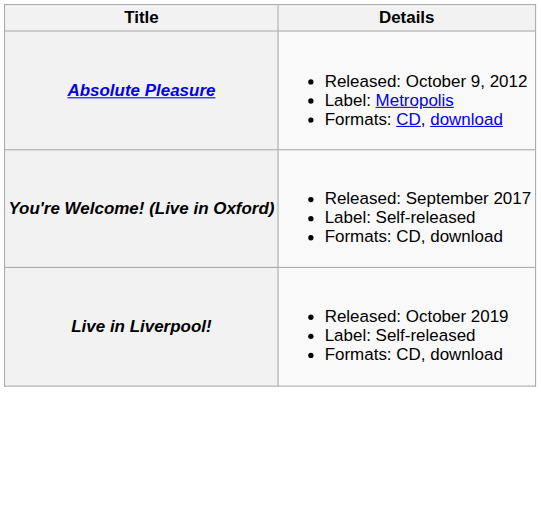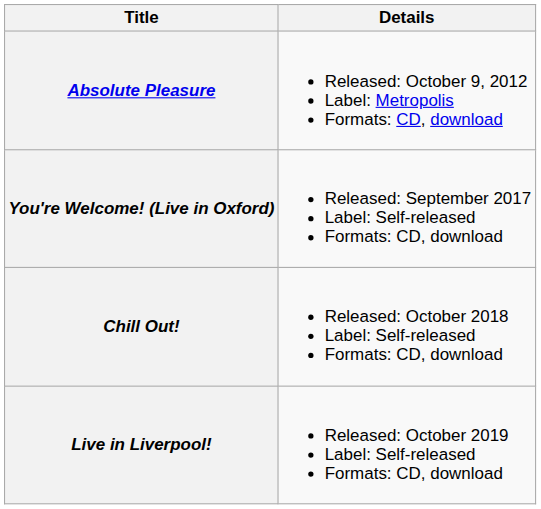 <table class="wikitable plainrowheaders">
 <tr>
 <th scope="col">Title</th>
 <th scope="col">Details</th>
 </tr>
 <tr>
 <th scope="row"><em><a href='#'>Absolute Pleasure</a></em></th>
 <td><br><ul><li>Released: October 9, 2012</li><li>Label: <a href='#'>Metropolis</a></li><li>Formats: <a href='#'>CD</a>, <a href='#'>download</a></li></ul></td>
 </tr>
 <tr>
 <th scope="row"><em>You're Welcome! (Live in Oxford)</em></th>
 <td><br><ul><li>Released: September 2017</li><li>Label: Self-released</li><li>Formats: CD, download</li></ul></td>
 </tr>
 <tr>
+<th scope="row"><em>Chill Out!</em></th>
+<td><br><ul><li>Released: October 2018</li><li>Label: Self-released</li><li>Formats: CD, download</li></ul></td>
+</tr>
+<tr>
 <th scope="row"><em>Live in Liverpool!</em></th>
 <td><br><ul><li>Released: October 2019</li><li>Label: Self-released</li><li>Formats: CD, download</li></ul></td>
 </tr>
 </table>
